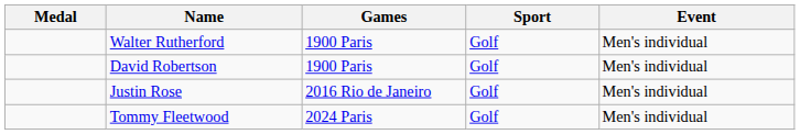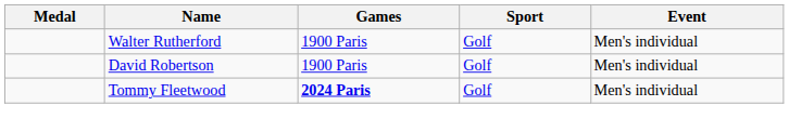 <table class="wikitable sortable collapsible collapsed">
 <tr>
 <th style="width:6em">Medal</th>
 <th style="width:12em">Name</th>
 <th style="width:10em">Games</th>
 <th style="width:8em">Sport</th>
 <th style="width:12em">Event</th>
 </tr>
 <tr>
 <td></td>
 <td><a href='#'>Walter Rutherford</a></td>
 <td> <a href='#'>1900 Paris</a></td>
 <td> <a href='#'>Golf</a></td>
 <td>Men's individual</td>
 </tr>
 <tr>
 <td></td>
 <td><a href='#'>David Robertson</a></td>
 <td> <a href='#'>1900 Paris</a></td>
 <td> <a href='#'>Golf</a></td>
 <td>Men's individual</td>
 </tr>
 <tr>
 <td></td>
-<td><a href='#'>Justin Rose</a></td>
-<td> <a href='#'>2016 Rio de Janeiro</a></td>
-<td> <a href='#'>Golf</a></td>
-<td>Men's individual</td>
-</tr>
-<tr>
-<td></td>
 <td><a href='#'>Tommy Fleetwood</a></td>
-<td> <a href='#'>2024 Paris</a></td>
+<td><strong> <a href='#'>2024 Paris</a></strong></td>
 <td> <a href='#'>Golf</a></td>
 <td>Men's individual</td>
 </tr>
 </table>
